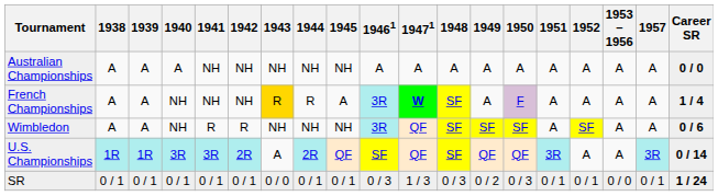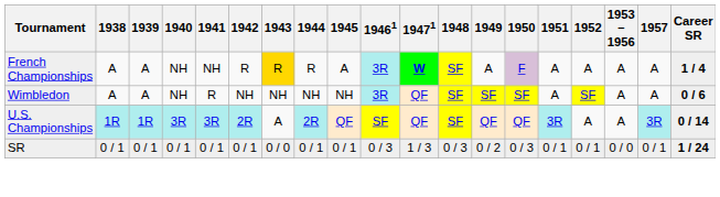 <table class="wikitable">
 <tr>
 <th>Tournament</th>
 <th>1938</th>
 <th>1939</th>
 <th>1940</th>
 <th>1941</th>
 <th>1942</th>
 <th>1943</th>
 <th>1944</th>
 <th>1945</th>
 <th>1946<sup>1</sup></th>
 <th>1947<sup>1</sup></th>
 <th>1948</th>
 <th>1949</th>
 <th>1950</th>
 <th>1951</th>
 <th>1952</th>
 <th>1953 – 1956</th>
 <th>1957</th>
 <th>Career SR</th>
 </tr>
 <tr>
-<td style="background:#EFEFEF;"><a href='#'>Australian Championships</a></td>
-<td align="center">A</td>
-<td align="center">A</td>
-<td align="center">A</td>
-<td align="center">NH</td>
-<td align="center">NH</td>
-<td align="center">NH</td>
-<td align="center">NH</td>
-<td align="center">NH</td>
-<td align="center">A</td>
-<td align="center">A</td>
-<td align="center">A</td>
-<td align="center">A</td>
-<td align="center">A</td>
-<td align="center">A</td>
-<td align="center">A</td>
-<td align="center">A</td>
-<td align="center">A</td>
-<td align="center" style="background:#EFEFEF;"><strong>0 / 0</strong></td>
-</tr>
-<tr>
 <td style="background:#EFEFEF;"><a href='#'>French Championships</a></td>
 <td align="center">A</td>
 <td align="center">A</td>
 <td align="center">NH</td>
 <td align="center">NH</td>
-<td align="center">NH</td>
+<td align="center">R</td>
 <td align="center" style="background: gold;">R</td>
 <td align="center">R</td>
 <td align="center">A</td>
 <td align="center" style="background:#afeeee;"><a href='#'>3R</a></td>
 <td align="center" style="background:#00ff00;"><strong><a href='#'>W</a></strong></td>
 <td align="center" style="background:yellow;"><a href='#'>SF</a></td>
 <td align="center">A</td>
 <td align="center" style="background:#D8BFD8;"><a href='#'>F</a></td>
 <td align="center">A</td>
 <td align="center">A</td>
 <td align="center">A</td>
 <td align="center">A</td>
 <td align="center" style="background:#EFEFEF;"><strong>1 / 4</strong></td>
 </tr>
 <tr>
 <td style="background:#EFEFEF;"><a href='#'>Wimbledon</a></td>
 <td align="center">A</td>
 <td align="center">A</td>
 <td align="center">NH</td>
 <td align="center">R</td>
-<td align="center">R</td>
+<td align="center">NH</td>
 <td align="center">NH</td>
 <td align="center">NH</td>
 <td align="center">NH</td>
 <td align="center" style="background:#afeeee;"><a href='#'>3R</a></td>
 <td align="center"  style="background:#ffebcd;"><a href='#'>QF</a></td>
 <td align="center" style="background:yellow;"><a href='#'>SF</a></td>
 <td align="center" style="background:yellow;"><a href='#'>SF</a></td>
 <td align="center" style="background:yellow;"><a href='#'>SF</a></td>
 <td align="center">A</td>
 <td align="center" style="background:yellow;"><a href='#'>SF</a></td>
 <td align="center">A</td>
 <td align="center">A</td>
 <td align="center" style="background:#EFEFEF;"><strong>0 / 6</strong></td>
 </tr>
 <tr>
 <td style="background:#EFEFEF;"><a href='#'>U.S. Championships</a></td>
 <td align="center" style="background:#afeeee;"><a href='#'>1R</a></td>
 <td align="center" style="background:#afeeee;"><a href='#'>1R</a></td>
 <td align="center" style="background:#afeeee;"><a href='#'>3R</a></td>
 <td align="center" style="background:#afeeee;"><a href='#'>3R</a></td>
 <td align="center" style="background:#afeeee;"><a href='#'>2R</a></td>
 <td align="center">A</td>
 <td align="center" style="background:#afeeee;"><a href='#'>2R</a></td>
 <td align="center"  style="background:#ffebcd;"><a href='#'>QF</a></td>
 <td align="center" style="background:yellow;"><a href='#'>SF</a></td>
 <td align="center"  style="background:#ffebcd;"><a href='#'>QF</a></td>
 <td align="center" style="background:yellow;"><a href='#'>SF</a></td>
 <td align="center"  style="background:#ffebcd;"><a href='#'>QF</a></td>
 <td align="center"  style="background:#ffebcd;"><a href='#'>QF</a></td>
 <td align="center" style="background:#afeeee;"><a href='#'>3R</a></td>
 <td align="center">A</td>
 <td align="center">A</td>
 <td align="center" style="background:#afeeee;"><a href='#'>3R</a></td>
 <td align="center" style="background:#EFEFEF;"><strong>0 / 14</strong></td>
 </tr>
 <tr>
 <td style="background:#EFEFEF;">SR</td>
 <td align="center" style="background:#EFEFEF;">0 / 1</td>
 <td align="center" style="background:#EFEFEF;">0 / 1</td>
 <td align="center" style="background:#EFEFEF;">0 / 1</td>
 <td align="center" style="background:#EFEFEF;">0 / 1</td>
 <td align="center" style="background:#EFEFEF;">0 / 1</td>
 <td align="center" style="background:#EFEFEF;">0 / 0</td>
 <td align="center" style="background:#EFEFEF;">0 / 1</td>
 <td align="center" style="background:#EFEFEF;">0 / 1</td>
 <td align="center" style="background:#EFEFEF;">0 / 3</td>
 <td align="center" style="background:#EFEFEF;">1 / 3</td>
 <td align="center" style="background:#EFEFEF;">0 / 3</td>
 <td align="center" style="background:#EFEFEF;">0 / 2</td>
 <td align="center" style="background:#EFEFEF;">0 / 3</td>
 <td align="center" style="background:#EFEFEF;">0 / 1</td>
 <td align="center" style="background:#EFEFEF;">0 / 1</td>
 <td align="center" style="background:#EFEFEF;">0 / 0</td>
 <td align="center" style="background:#EFEFEF;">0 / 1</td>
 <td align="center" style="background:#EFEFEF;"><strong>1 / 24</strong></td>
 </tr>
 </table>
